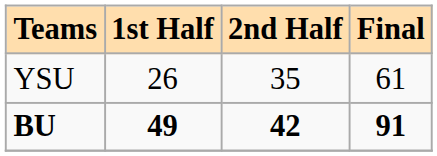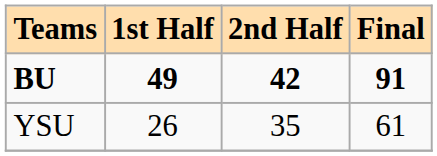 <table class="wikitable" align=right>
 <tr bgcolor=#ffdead align=center>
 <td><strong>Teams</strong></td>
 <td><strong>1st Half</strong></td>
 <td><strong>2nd Half</strong></td>
 <td><strong>Final</strong></td>
 </tr>
 <tr>
+<td><strong>BU</strong></td>
+<td align=center><strong>49</strong></td>
+<td align=center><strong>42</strong></td>
+<td align=center><strong>91</strong></td>
+</tr>
+<tr>
 <td>YSU</td>
 <td align=center>26</td>
 <td align=center>35</td>
 <td align=center>61</td>
 </tr>
 <tr>
-<td><strong>BU</strong></td>
-<td align=center><strong>49</strong></td>
-<td align=center><strong>42</strong></td>
-<td align=center><strong>91</strong></td>
-</tr>
-<tr>
 </tr>
 </table>
